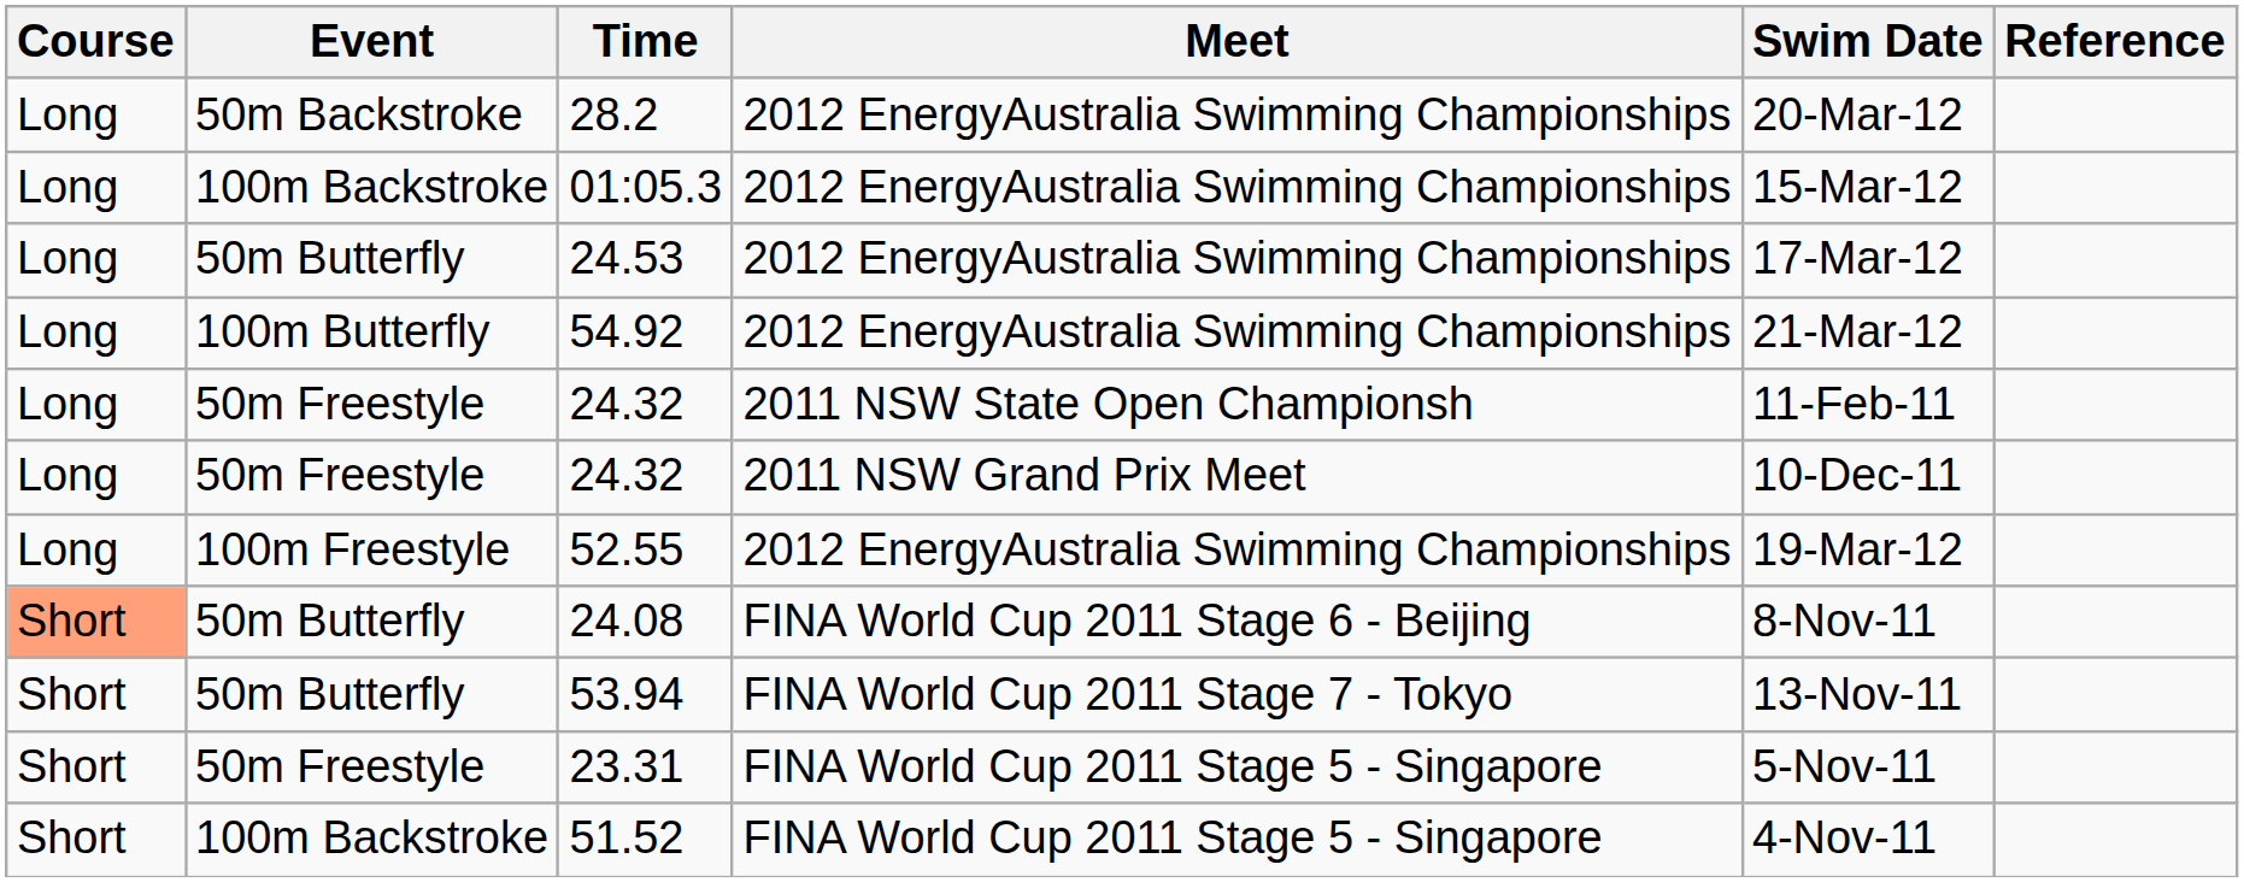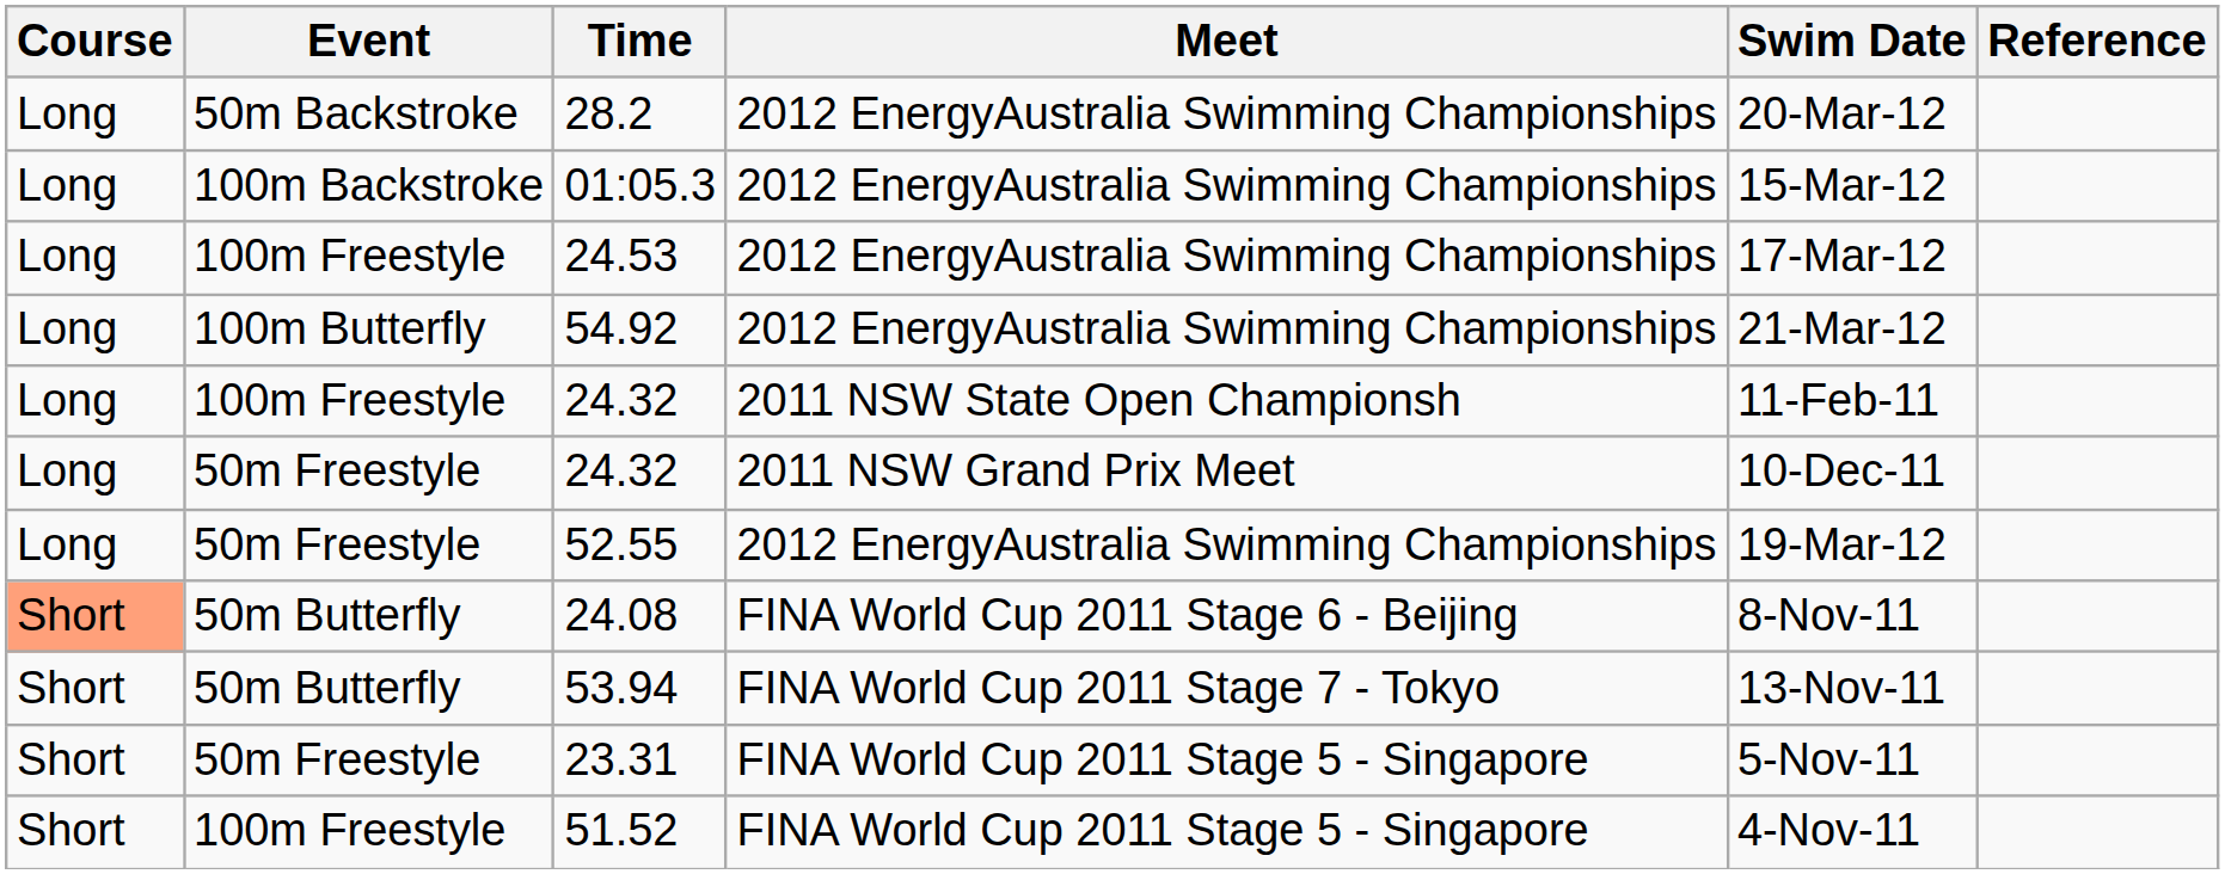 <table class="wikitable sortable">
 <tr>
 <th>Course</th>
 <th>Event</th>
 <th>Time</th>
 <th>Meet</th>
 <th>Swim Date</th>
 <th>Reference</th>
 </tr>
 <tr>
 <td>Long</td>
 <td>50m Backstroke</td>
 <td>28.2</td>
 <td>2012 EnergyAustralia Swimming Championships</td>
 <td>20-Mar-12</td>
 <td></td>
 </tr>
 <tr>
 <td>Long</td>
 <td>100m Backstroke</td>
 <td>01:05.3</td>
 <td>2012 EnergyAustralia Swimming Championships</td>
 <td>15-Mar-12</td>
 <td></td>
 </tr>
 <tr>
 <td>Long</td>
-<td>50m Butterfly</td>
+<td>100m Freestyle</td>
 <td>24.53</td>
 <td>2012 EnergyAustralia Swimming Championships</td>
 <td>17-Mar-12</td>
 <td></td>
 </tr>
 <tr>
 <td>Long</td>
 <td>100m Butterfly</td>
 <td>54.92</td>
 <td>2012 EnergyAustralia Swimming Championships</td>
 <td>21-Mar-12</td>
 <td></td>
 </tr>
 <tr>
 <td>Long</td>
-<td>50m Freestyle</td>
+<td>100m Freestyle</td>
 <td>24.32</td>
 <td>2011 NSW State Open Championsh</td>
 <td>11-Feb-11</td>
 <td></td>
 </tr>
 <tr>
 <td>Long</td>
 <td>50m Freestyle</td>
 <td>24.32</td>
 <td>2011 NSW Grand Prix Meet</td>
 <td>10-Dec-11</td>
 <td></td>
 </tr>
 <tr>
 <td>Long</td>
-<td>100m Freestyle</td>
+<td>50m Freestyle</td>
 <td>52.55</td>
 <td>2012 EnergyAustralia Swimming Championships</td>
 <td>19-Mar-12</td>
 <td></td>
 </tr>
 <tr>
 <td style="background: lightsalmon;">Short</td>
 <td>50m Butterfly</td>
 <td>24.08</td>
 <td>FINA World Cup 2011 Stage 6 - Beijing</td>
 <td>8-Nov-11</td>
 <td></td>
 </tr>
 <tr>
 <td>Short</td>
 <td>50m Butterfly</td>
 <td>53.94</td>
 <td>FINA World Cup 2011 Stage 7 - Tokyo</td>
 <td>13-Nov-11</td>
 <td></td>
 </tr>
 <tr>
 <td>Short</td>
 <td>50m Freestyle</td>
 <td>23.31</td>
 <td>FINA World Cup 2011 Stage 5 - Singapore</td>
 <td>5-Nov-11</td>
 <td></td>
 </tr>
 <tr>
 <td>Short</td>
-<td>100m Backstroke</td>
+<td>100m Freestyle</td>
 <td>51.52</td>
 <td>FINA World Cup 2011 Stage 5 - Singapore</td>
 <td>4-Nov-11</td>
 <td></td>
 </tr>
 </table>
